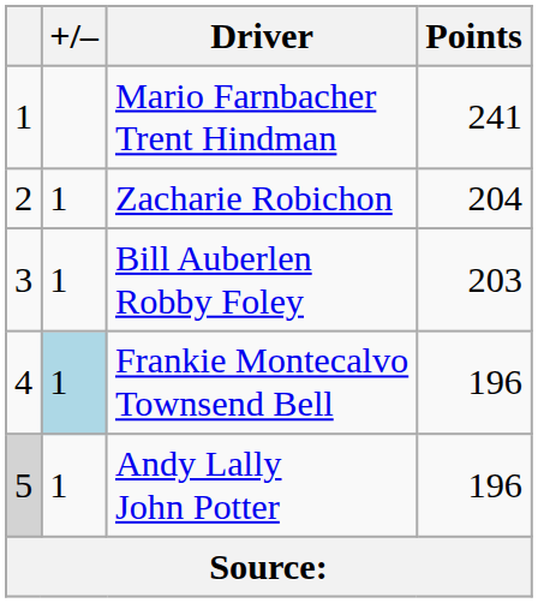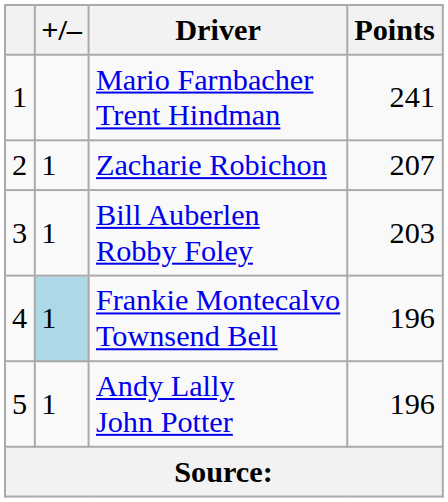 <table class="wikitable" style="font-size: 95%;">
 <tr>
 <th scope="col"></th>
 <th scope="col">+/–</th>
 <th scope="col">Driver</th>
 <th scope="col">Points</th>
 </tr>
 <tr>
 <td align=center>1</td>
 <td align="left"></td>
 <td> <a href='#'>Mario Farnbacher</a><br> <a href='#'>Trent Hindman</a></td>
 <td align=right>241</td>
 </tr>
 <tr>
 <td align=center>2</td>
 <td align="left"> 1</td>
 <td> <a href='#'>Zacharie Robichon</a></td>
-<td align=right>204</td>
+<td align=right>207</td>
 </tr>
 <tr>
 <td align=center>3</td>
 <td align="left"> 1</td>
 <td> <a href='#'>Bill Auberlen</a><br> <a href='#'>Robby Foley</a></td>
 <td align=right>203</td>
 </tr>
 <tr>
 <td align=center>4</td>
 <td align="left" style="background: lightblue;"> 1</td>
 <td> <a href='#'>Frankie Montecalvo</a><br> <a href='#'>Townsend Bell</a></td>
 <td align=right>196</td>
 </tr>
 <tr>
-<td align=center style="background: lightgrey;">5</td>
+<td align=center>5</td>
 <td align="left"> 1</td>
 <td> <a href='#'>Andy Lally</a><br> <a href='#'>John Potter</a></td>
 <td align=right>196</td>
 </tr>
 <tr>
 <th colspan=5>Source:</th>
 </tr>
 </table>
